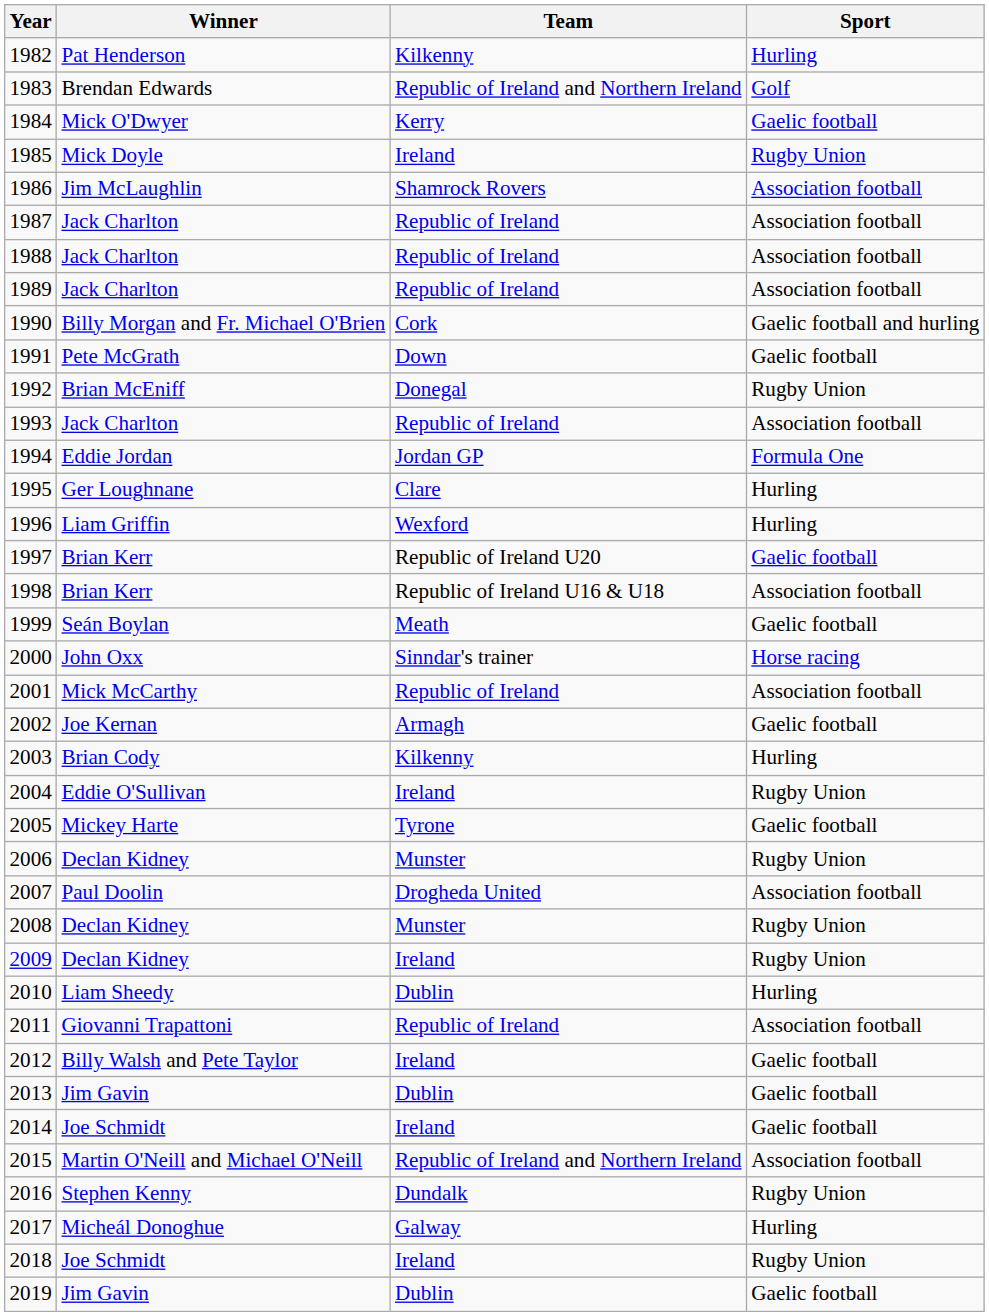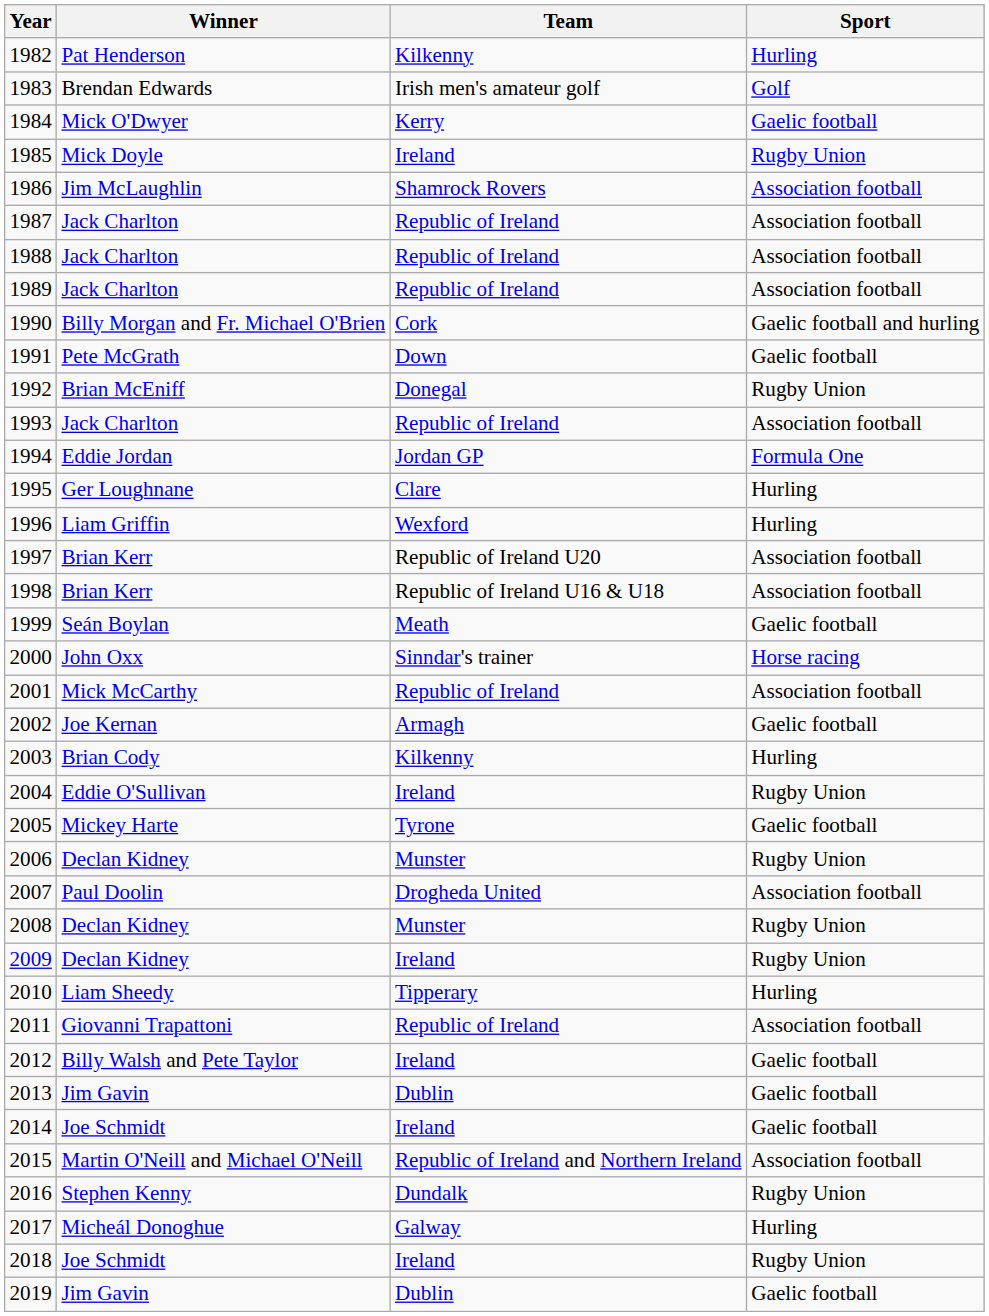 <table class="wikitable">
 <tr>
 <th>Year</th>
 <th>Winner</th>
 <th>Team</th>
 <th>Sport</th>
 </tr>
 <tr>
 <td>1982</td>
 <td><a href='#'>Pat Henderson</a></td>
 <td><a href='#'>Kilkenny</a></td>
 <td><a href='#'>Hurling</a></td>
 </tr>
 <tr>
 <td>1983</td>
 <td>Brendan Edwards</td>
-<td><a href='#'>Republic of Ireland</a> and <a href='#'>Northern Ireland</a></td>
+<td>Irish men's amateur golf</td>
 <td><a href='#'>Golf</a></td>
 </tr>
 <tr>
 <td>1984</td>
 <td><a href='#'>Mick O'Dwyer</a></td>
 <td><a href='#'>Kerry</a></td>
 <td><a href='#'>Gaelic football</a></td>
 </tr>
 <tr>
 <td>1985</td>
 <td><a href='#'>Mick Doyle</a></td>
 <td><a href='#'>Ireland</a></td>
 <td><a href='#'>Rugby Union</a></td>
 </tr>
 <tr>
 <td>1986</td>
 <td><a href='#'>Jim McLaughlin</a></td>
 <td><a href='#'>Shamrock Rovers</a></td>
 <td><a href='#'>Association football</a></td>
 </tr>
 <tr>
 <td>1987</td>
 <td><a href='#'>Jack Charlton</a></td>
 <td><a href='#'>Republic of Ireland</a></td>
 <td>Association football</td>
 </tr>
 <tr>
 <td>1988</td>
 <td><a href='#'>Jack Charlton</a></td>
 <td><a href='#'>Republic of Ireland</a></td>
 <td>Association football</td>
 </tr>
 <tr>
 <td>1989</td>
 <td><a href='#'>Jack Charlton</a></td>
 <td><a href='#'>Republic of Ireland</a></td>
 <td>Association football</td>
 </tr>
 <tr>
 <td>1990</td>
 <td><a href='#'>Billy Morgan</a> and <a href='#'>Fr. Michael O'Brien</a></td>
 <td><a href='#'>Cork</a></td>
 <td>Gaelic football and hurling</td>
 </tr>
 <tr>
 <td>1991</td>
 <td><a href='#'>Pete McGrath</a></td>
 <td><a href='#'>Down</a></td>
 <td>Gaelic football</td>
 </tr>
 <tr>
 <td>1992</td>
 <td><a href='#'>Brian McEniff</a></td>
 <td><a href='#'>Donegal</a></td>
 <td>Rugby Union</td>
 </tr>
 <tr>
 <td>1993</td>
 <td><a href='#'>Jack Charlton</a></td>
 <td><a href='#'>Republic of Ireland</a></td>
 <td>Association football</td>
 </tr>
 <tr>
 <td>1994</td>
 <td><a href='#'>Eddie Jordan</a></td>
 <td><a href='#'>Jordan GP</a></td>
 <td><a href='#'>Formula One</a></td>
 </tr>
 <tr>
 <td>1995</td>
 <td><a href='#'>Ger Loughnane</a></td>
 <td><a href='#'>Clare</a></td>
 <td>Hurling</td>
 </tr>
 <tr>
 <td>1996</td>
 <td><a href='#'>Liam Griffin</a></td>
 <td><a href='#'>Wexford</a></td>
 <td>Hurling</td>
 </tr>
 <tr>
 <td>1997</td>
 <td><a href='#'>Brian Kerr</a></td>
 <td>Republic of Ireland U20</td>
-<td><a href='#'>Gaelic football</a></td>
+<td>Association football</td>
 </tr>
 <tr>
 <td>1998</td>
 <td><a href='#'>Brian Kerr</a></td>
 <td>Republic of Ireland U16 & U18</td>
 <td>Association football</td>
 </tr>
 <tr>
 <td>1999</td>
 <td><a href='#'>Seán Boylan</a></td>
 <td><a href='#'>Meath</a></td>
 <td>Gaelic football</td>
 </tr>
 <tr>
 <td>2000</td>
 <td><a href='#'>John Oxx</a></td>
 <td><a href='#'>Sinndar</a>'s trainer</td>
 <td><a href='#'>Horse racing</a></td>
 </tr>
 <tr>
 <td>2001</td>
 <td><a href='#'>Mick McCarthy</a></td>
 <td><a href='#'>Republic of Ireland</a></td>
 <td>Association football</td>
 </tr>
 <tr>
 <td>2002</td>
 <td><a href='#'>Joe Kernan</a></td>
 <td><a href='#'>Armagh</a></td>
 <td>Gaelic football</td>
 </tr>
 <tr>
 <td>2003</td>
 <td><a href='#'>Brian Cody</a></td>
 <td><a href='#'>Kilkenny</a></td>
 <td>Hurling</td>
 </tr>
 <tr>
 <td>2004</td>
 <td><a href='#'>Eddie O'Sullivan</a></td>
 <td><a href='#'>Ireland</a></td>
 <td>Rugby Union</td>
 </tr>
 <tr>
 <td>2005</td>
 <td><a href='#'>Mickey Harte</a></td>
 <td><a href='#'>Tyrone</a></td>
 <td>Gaelic football</td>
 </tr>
 <tr>
 <td>2006</td>
 <td><a href='#'>Declan Kidney</a></td>
 <td><a href='#'>Munster</a></td>
 <td>Rugby Union</td>
 </tr>
 <tr>
 <td>2007</td>
 <td><a href='#'>Paul Doolin</a></td>
 <td><a href='#'>Drogheda United</a></td>
 <td>Association football</td>
 </tr>
 <tr>
 <td>2008</td>
 <td><a href='#'>Declan Kidney</a></td>
 <td><a href='#'>Munster</a></td>
 <td>Rugby Union</td>
 </tr>
 <tr>
 <td><a href='#'>2009</a></td>
 <td><a href='#'>Declan Kidney</a></td>
 <td><a href='#'>Ireland</a></td>
 <td>Rugby Union</td>
 </tr>
 <tr>
 <td>2010</td>
 <td><a href='#'>Liam Sheedy</a></td>
-<td><a href='#'>Dublin</a></td>
+<td><a href='#'>Tipperary</a></td>
 <td>Hurling</td>
 </tr>
 <tr>
 <td>2011</td>
 <td><a href='#'>Giovanni Trapattoni</a></td>
 <td><a href='#'>Republic of Ireland</a></td>
 <td>Association football</td>
 </tr>
 <tr>
 <td>2012</td>
 <td><a href='#'>Billy Walsh</a> and <a href='#'>Pete Taylor</a></td>
 <td><a href='#'>Ireland</a></td>
 <td>Gaelic football</td>
 </tr>
 <tr>
 <td>2013</td>
 <td><a href='#'>Jim Gavin</a></td>
 <td><a href='#'>Dublin</a></td>
 <td>Gaelic football</td>
 </tr>
 <tr>
 <td>2014</td>
 <td><a href='#'>Joe Schmidt</a></td>
 <td><a href='#'>Ireland</a></td>
 <td>Gaelic football</td>
 </tr>
 <tr>
 <td>2015</td>
 <td><a href='#'>Martin O'Neill</a> and <a href='#'>Michael O'Neill</a></td>
 <td><a href='#'>Republic of Ireland</a> and <a href='#'>Northern Ireland</a></td>
 <td>Association football</td>
 </tr>
 <tr>
 <td>2016</td>
 <td><a href='#'>Stephen Kenny</a></td>
 <td><a href='#'>Dundalk</a></td>
 <td>Rugby Union</td>
 </tr>
 <tr>
 <td>2017</td>
 <td><a href='#'>Micheál Donoghue</a></td>
 <td><a href='#'>Galway</a></td>
 <td>Hurling</td>
 </tr>
 <tr>
 <td>2018</td>
 <td><a href='#'>Joe Schmidt</a></td>
 <td><a href='#'>Ireland</a></td>
 <td>Rugby Union</td>
 </tr>
 <tr>
 <td>2019</td>
 <td><a href='#'>Jim Gavin</a></td>
 <td><a href='#'>Dublin</a></td>
 <td>Gaelic football</td>
 </tr>
 </table>
